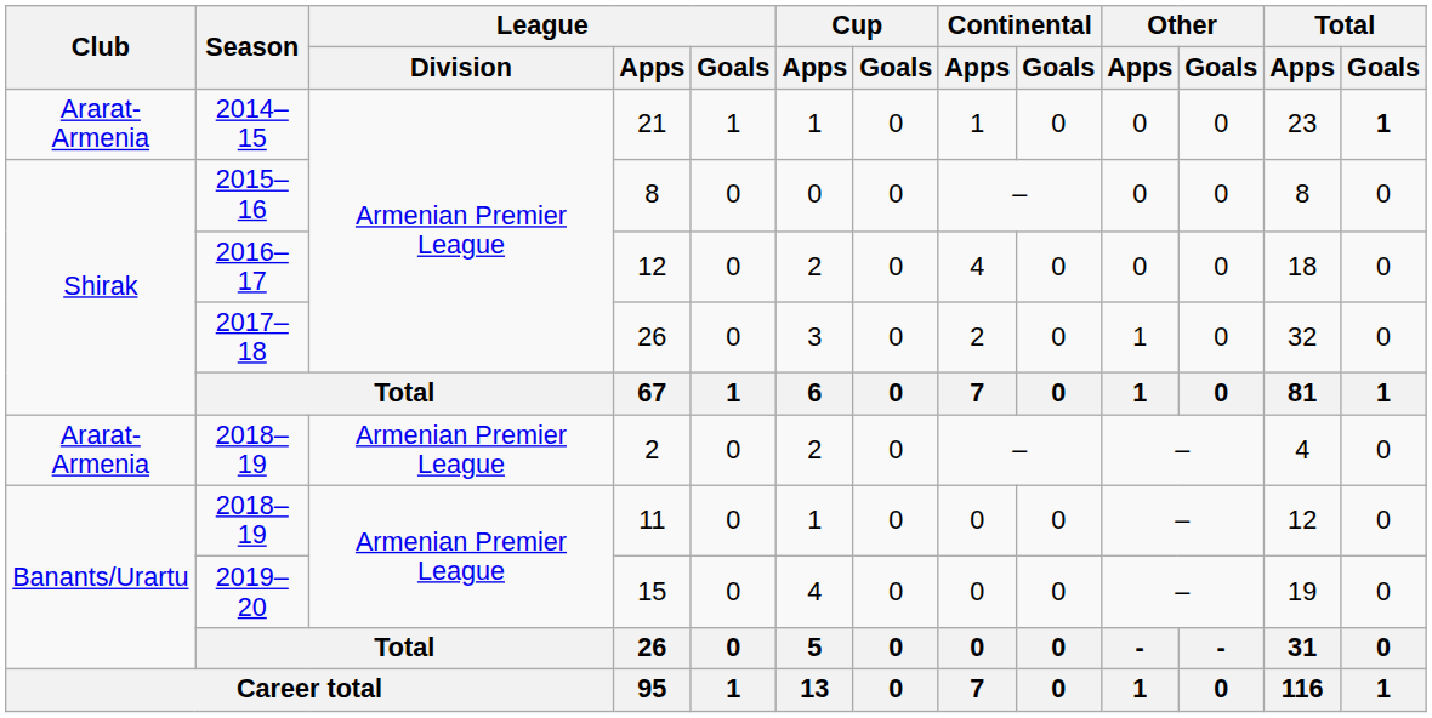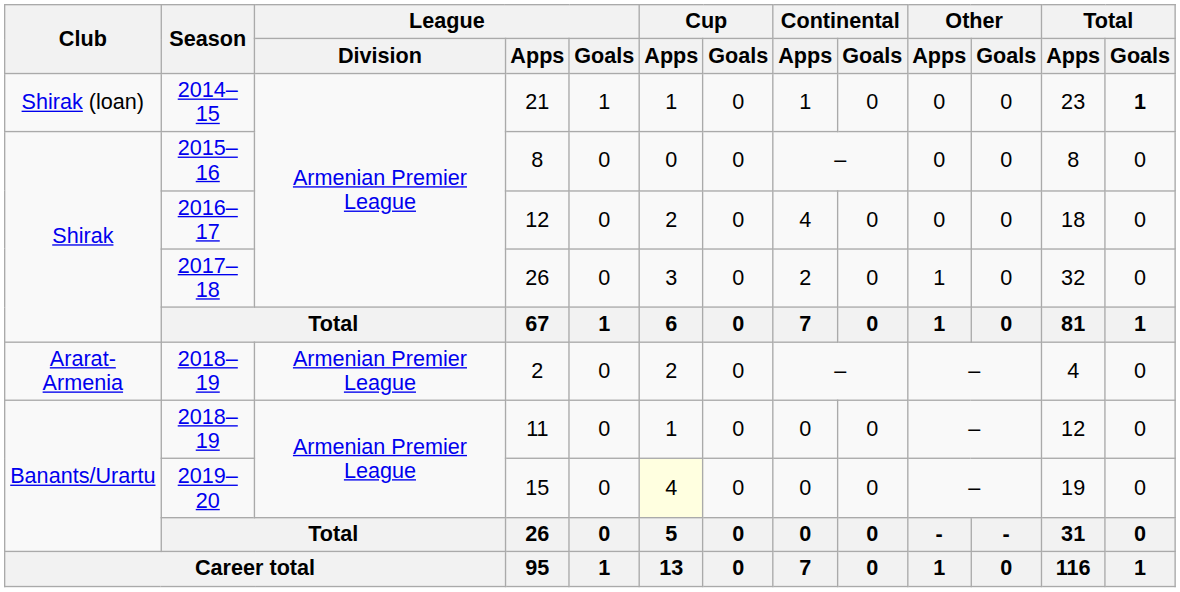 <table class="wikitable" style="text-align: center">
 <tr>
 <th rowspan="2">Club</th>
 <th rowspan="2">Season</th>
 <th colspan="3">League</th>
 <th colspan="2">Cup</th>
 <th colspan="2">Continental</th>
 <th colspan="2">Other</th>
 <th colspan="2">Total</th>
 </tr>
 <tr>
 <th>Division</th>
 <th>Apps</th>
 <th>Goals</th>
 <th>Apps</th>
 <th>Goals</th>
 <th>Apps</th>
 <th>Goals</th>
 <th>Apps</th>
 <th>Goals</th>
 <th>Apps</th>
 <th>Goals</th>
 </tr>
 <tr>
-<td><a href='#'>Ararat-Armenia</a></td>
+<td><a href='#'>Shirak</a> (loan)</td>
 <td><a href='#'>2014–15</a></td>
 <td rowspan="4"><a href='#'>Armenian Premier League</a></td>
 <td>21</td>
 <td>1</td>
 <td>1</td>
 <td>0</td>
 <td>1</td>
 <td>0</td>
 <td>0</td>
 <td>0</td>
 <td>23</td>
 <td><strong>1</strong></td>
 </tr>
 <tr>
 <td rowspan="4"><a href='#'>Shirak</a></td>
 <td><a href='#'>2015–16</a></td>
 <td>8</td>
 <td>0</td>
 <td>0</td>
 <td>0</td>
 <td colspan="2">–</td>
 <td>0</td>
 <td>0</td>
 <td>8</td>
 <td>0</td>
 </tr>
 <tr>
 <td><a href='#'>2016–17</a></td>
 <td>12</td>
 <td>0</td>
 <td>2</td>
 <td>0</td>
 <td>4</td>
 <td>0</td>
 <td>0</td>
 <td>0</td>
 <td>18</td>
 <td>0</td>
 </tr>
 <tr>
 <td><a href='#'>2017–18</a></td>
 <td>26</td>
 <td>0</td>
 <td>3</td>
 <td>0</td>
 <td>2</td>
 <td>0</td>
 <td>1</td>
 <td>0</td>
 <td>32</td>
 <td>0</td>
 </tr>
 <tr>
 <th colspan="2">Total</th>
 <th>67</th>
 <th>1</th>
 <th>6</th>
 <th>0</th>
 <th>7</th>
 <th>0</th>
 <th>1</th>
 <th>0</th>
 <th>81</th>
 <th>1</th>
 </tr>
 <tr>
 <td><a href='#'>Ararat-Armenia</a></td>
 <td><a href='#'>2018–19</a></td>
 <td><a href='#'>Armenian Premier League</a></td>
 <td>2</td>
 <td>0</td>
 <td>2</td>
 <td>0</td>
 <td colspan="2">–</td>
 <td colspan="2">–</td>
 <td>4</td>
 <td>0</td>
 </tr>
 <tr>
 <td rowspan="3"><a href='#'>Banants/Urartu</a></td>
 <td><a href='#'>2018–19</a></td>
 <td rowspan="2"><a href='#'>Armenian Premier League</a></td>
 <td>11</td>
 <td>0</td>
 <td>1</td>
 <td>0</td>
 <td>0</td>
 <td>0</td>
 <td colspan="2">–</td>
 <td>12</td>
 <td>0</td>
 </tr>
 <tr>
 <td><a href='#'>2019–20</a></td>
 <td>15</td>
 <td>0</td>
-<td>4</td>
+<td style="background: lightyellow;">4</td>
 <td>0</td>
 <td>0</td>
 <td>0</td>
 <td colspan="2">–</td>
 <td>19</td>
 <td>0</td>
 </tr>
 <tr>
 <th colspan="2">Total</th>
 <th>26</th>
 <th>0</th>
 <th>5</th>
 <th>0</th>
 <th>0</th>
 <th>0</th>
 <th>-</th>
 <th>-</th>
 <th>31</th>
 <th>0</th>
 </tr>
 <tr>
 <th colspan="3">Career total</th>
 <th>95</th>
 <th>1</th>
 <th>13</th>
 <th>0</th>
 <th>7</th>
 <th>0</th>
 <th>1</th>
 <th>0</th>
 <th>116</th>
 <th>1</th>
 </tr>
 </table>
